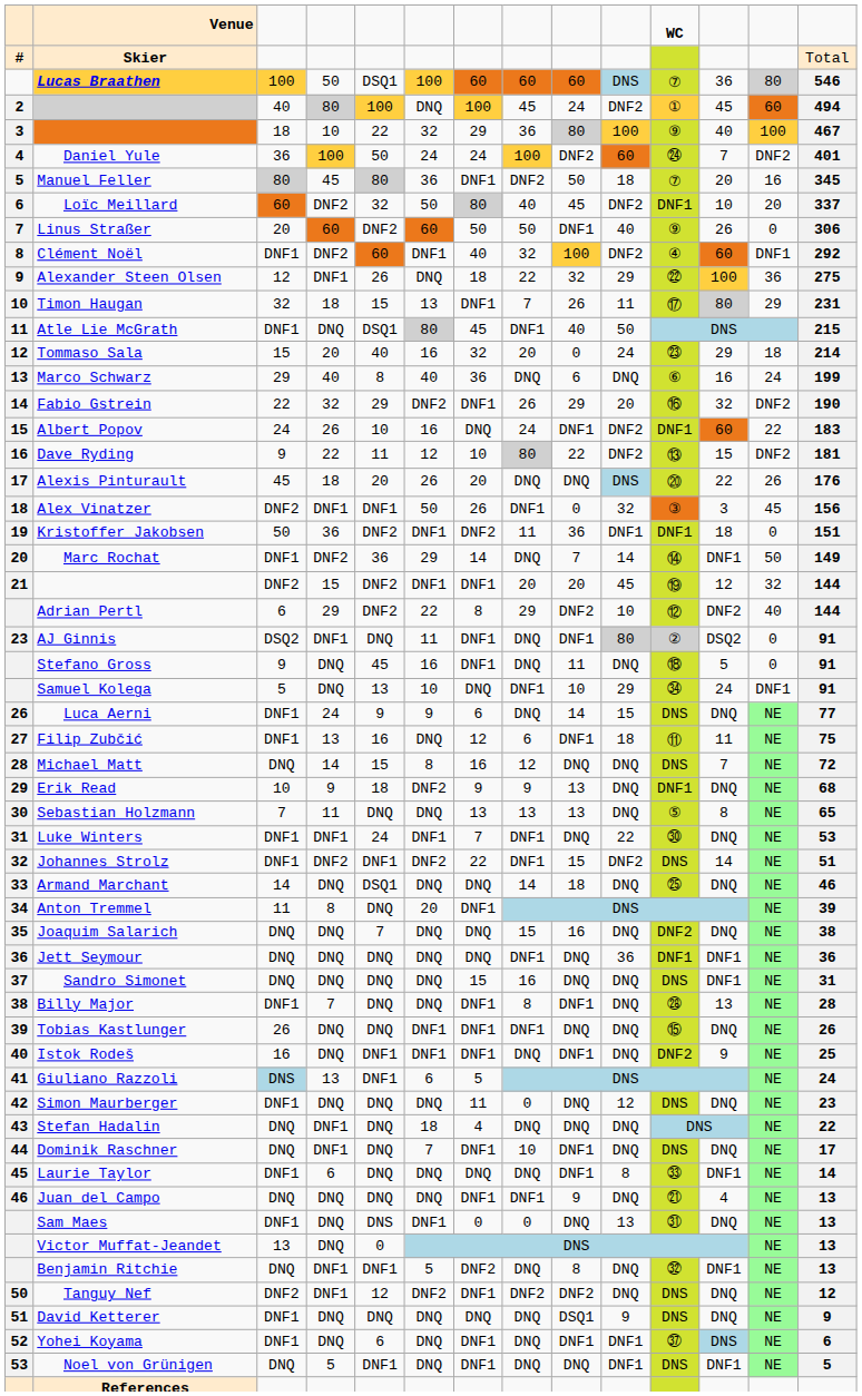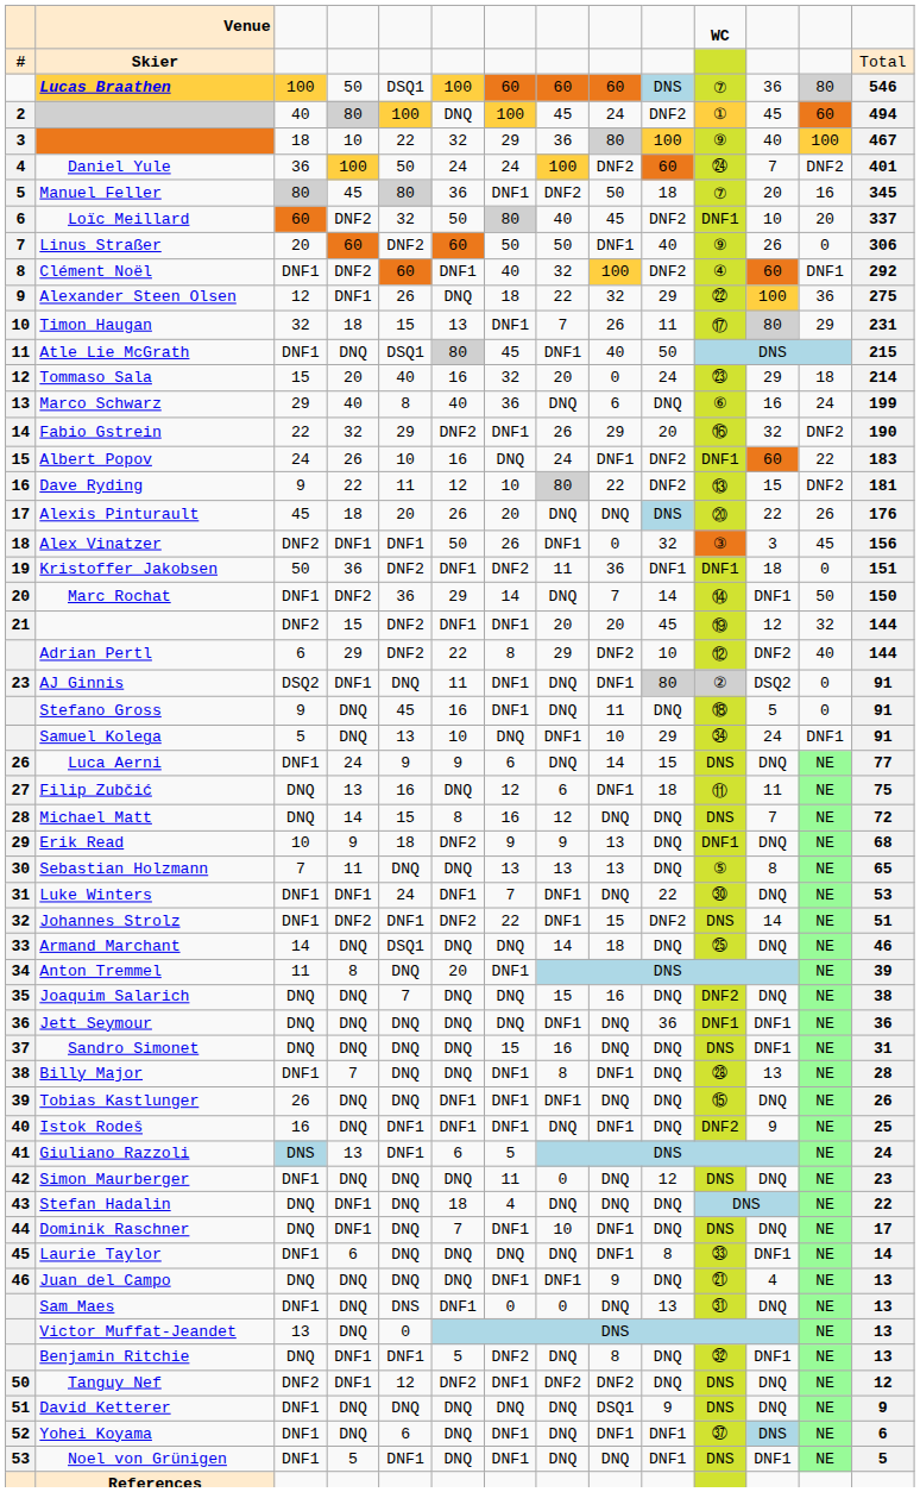 <table class="wikitable" width=60% style="font-size:100%; text-align:center;">
 <tr>
 <td bgcolor=ffebcd></td>
 <td align=right bgcolor=ffebcd><strong>Venue</strong></td>
 <td></td>
 <td></td>
 <td></td>
 <td></td>
 <td></td>
 <td></td>
 <td></td>
 <td><br></td>
 <td><br><strong>WC</strong></td>
 <td></td>
 <td></td>
 </tr>
 <tr>
 <td bgcolor=ffebcd><strong>#</strong></td>
 <td bgcolor=ffebcd><strong>Skier</strong></td>
 <td></td>
 <td></td>
 <td></td>
 <td></td>
 <td></td>
 <td></td>
 <td></td>
 <td></td>
 <td bgcolor=d1e231></td>
 <td></td>
 <td></td>
 <td bgcolor=ffebcd>Total</td>
 </tr>
 <tr>
 <td></td>
 <td align=left bgcolor=ffcf40> <strong><em><a href='#'>Lucas Braathen</a></em></strong></td>
 <td bgcolor=ffcf40>100</td>
 <td>50</td>
 <td>DSQ1</td>
 <td bgcolor=ffcf40>100</td>
 <td bgcolor=ec781b>60</td>
 <td bgcolor=ec781b>60</td>
 <td bgcolor=ec781b>60</td>
 <td bgcolor=add8e6>DNS</td>
 <td bgcolor=d1e231>⑦</td>
 <td>36</td>
 <td bgcolor=d0d0d0>80</td>
 <th>546</th>
 </tr>
 <tr>
 <th>2</th>
 <td align=left bgcolor=d0d0d0></td>
 <td>40</td>
 <td bgcolor=d0d0d0>80</td>
 <td bgcolor=ffcf40>100</td>
 <td>DNQ</td>
 <td bgcolor=ffcf40>100</td>
 <td>45</td>
 <td>24</td>
 <td>DNF2</td>
 <td bgcolor=ffcf40>①</td>
 <td>45</td>
 <td bgcolor=ec781b>60</td>
 <th>494</th>
 </tr>
 <tr>
 <th>3</th>
 <td align=left bgcolor=ec781b></td>
 <td>18</td>
 <td>10</td>
 <td>22</td>
 <td>32</td>
 <td>29</td>
 <td>36</td>
 <td bgcolor=d0d0d0>80</td>
 <td bgcolor=ffcf40>100</td>
 <td bgcolor=d1e231>⑨</td>
 <td>40</td>
 <td bgcolor=ffcf40>100</td>
 <th>467</th>
 </tr>
 <tr>
 <th>4</th>
 <td align=left>   <a href='#'>Daniel Yule</a></td>
 <td>36</td>
 <td bgcolor=ffcf40>100</td>
 <td>50</td>
 <td>24</td>
 <td>24</td>
 <td bgcolor=ffcf40>100</td>
 <td>DNF2</td>
 <td bgcolor=ec781b>60</td>
 <td bgcolor=d1e231>㉔</td>
 <td>7</td>
 <td>DNF2</td>
 <th>401</th>
 </tr>
 <tr>
 <th>5</th>
 <td align=left> <a href='#'>Manuel Feller</a></td>
 <td bgcolor=d0d0d0>80</td>
 <td>45</td>
 <td bgcolor=d0d0d0>80</td>
 <td>36</td>
 <td>DNF1</td>
 <td>DNF2</td>
 <td>50</td>
 <td>18</td>
 <td bgcolor=d1e231>⑦</td>
 <td>20</td>
 <td>16</td>
 <th>345</th>
 </tr>
 <tr>
 <th>6</th>
 <td align=left>   <a href='#'>Loïc Meillard</a></td>
 <td bgcolor=ec781b>60</td>
 <td>DNF2</td>
 <td>32</td>
 <td>50</td>
 <td bgcolor=d0d0d0>80</td>
 <td>40</td>
 <td>45</td>
 <td>DNF2</td>
 <td bgcolor=d1e231>DNF1</td>
 <td>10</td>
 <td>20</td>
 <th>337</th>
 </tr>
 <tr>
 <th>7</th>
 <td align=left> <a href='#'>Linus Straßer</a></td>
 <td>20</td>
 <td bgcolor=ec781b>60</td>
 <td>DNF2</td>
 <td bgcolor=ec781b>60</td>
 <td>50</td>
 <td>50</td>
 <td>DNF1</td>
 <td>40</td>
 <td bgcolor=d1e231>⑨</td>
 <td>26</td>
 <td>0</td>
 <th>306</th>
 </tr>
 <tr>
 <th>8</th>
 <td align=left> <a href='#'>Clément Noël</a></td>
 <td>DNF1</td>
 <td>DNF2</td>
 <td bgcolor=ec781b>60</td>
 <td>DNF1</td>
 <td>40</td>
 <td>32</td>
 <td bgcolor=ffcf40>100</td>
 <td>DNF2</td>
 <td bgcolor=d1e231>④</td>
 <td bgcolor=ec781b>60</td>
 <td>DNF1</td>
 <th>292</th>
 </tr>
 <tr>
 <th>9</th>
 <td align=left> <a href='#'>Alexander Steen Olsen</a></td>
 <td>12</td>
 <td>DNF1</td>
 <td>26</td>
 <td>DNQ</td>
 <td>18</td>
 <td>22</td>
 <td>32</td>
 <td>29</td>
 <td bgcolor=d1e231>㉒</td>
 <td bgcolor=ffcf40>100</td>
 <td>36</td>
 <th>275</th>
 </tr>
 <tr>
 <th>10</th>
 <td align=left> <a href='#'>Timon Haugan</a></td>
 <td>32</td>
 <td>18</td>
 <td>15</td>
 <td>13</td>
 <td>DNF1</td>
 <td>7</td>
 <td>26</td>
 <td>11</td>
 <td bgcolor=d1e231>⑰</td>
 <td bgcolor=d0d0d0>80</td>
 <td>29</td>
 <th>231</th>
 </tr>
 <tr>
 <th>11</th>
 <td align=left> <a href='#'>Atle Lie McGrath</a></td>
 <td>DNF1</td>
 <td>DNQ</td>
 <td>DSQ1</td>
 <td bgcolor=d0d0d0>80</td>
 <td>45</td>
 <td>DNF1</td>
 <td>40</td>
 <td>50</td>
 <td colspan=3 bgcolor=add8e6>DNS</td>
 <th>215</th>
 </tr>
 <tr>
 <th>12</th>
 <td align=left> <a href='#'>Tommaso Sala</a></td>
 <td>15</td>
 <td>20</td>
 <td>40</td>
 <td>16</td>
 <td>32</td>
 <td>20</td>
 <td>0</td>
 <td>24</td>
 <td bgcolor=d1e231>㉓</td>
 <td>29</td>
 <td>18</td>
 <th>214</th>
 </tr>
 <tr>
 <th>13</th>
 <td align=left> <a href='#'>Marco Schwarz</a></td>
 <td>29</td>
 <td>40</td>
 <td>8</td>
 <td>40</td>
 <td>36</td>
 <td>DNQ</td>
 <td>6</td>
 <td>DNQ</td>
 <td bgcolor=d1e231>⑥</td>
 <td>16</td>
 <td>24</td>
 <th>199</th>
 </tr>
 <tr>
 <th>14</th>
 <td align=left> <a href='#'>Fabio Gstrein</a></td>
 <td>22</td>
 <td>32</td>
 <td>29</td>
 <td>DNF2</td>
 <td>DNF1</td>
 <td>26</td>
 <td>29</td>
 <td>20</td>
 <td bgcolor=d1e231>⑯</td>
 <td>32</td>
 <td>DNF2</td>
 <th>190</th>
 </tr>
 <tr>
 <th>15</th>
 <td align=left> <a href='#'>Albert Popov</a></td>
 <td>24</td>
 <td>26</td>
 <td>10</td>
 <td>16</td>
 <td>DNQ</td>
 <td>24</td>
 <td>DNF1</td>
 <td>DNF2</td>
 <td bgcolor=d1e231>DNF1</td>
 <td bgcolor=ec781b>60</td>
 <td>22</td>
 <th>183</th>
 </tr>
 <tr>
 <th>16</th>
 <td align=left> <a href='#'>Dave Ryding</a></td>
 <td>9</td>
 <td>22</td>
 <td>11</td>
 <td>12</td>
 <td>10</td>
 <td bgcolor=d0d0d0>80</td>
 <td>22</td>
 <td>DNF2</td>
 <td bgcolor=d1e231>⑬</td>
 <td>15</td>
 <td>DNF2</td>
 <th>181</th>
 </tr>
 <tr>
 <th>17</th>
 <td align=left> <a href='#'>Alexis Pinturault</a></td>
 <td>45</td>
 <td>18</td>
 <td>20</td>
 <td>26</td>
 <td>20</td>
 <td>DNQ</td>
 <td>DNQ</td>
 <td bgcolor=add8e6>DNS</td>
 <td bgcolor=d1e231>⑳</td>
 <td>22</td>
 <td>26</td>
 <th>176</th>
 </tr>
 <tr>
 <th>18</th>
 <td align=left> <a href='#'>Alex Vinatzer</a></td>
 <td>DNF2</td>
 <td>DNF1</td>
 <td>DNF1</td>
 <td>50</td>
 <td>26</td>
 <td>DNF1</td>
 <td>0</td>
 <td>32</td>
 <td bgcolor=ec781b>③</td>
 <td>3</td>
 <td>45</td>
 <th>156</th>
 </tr>
 <tr>
 <th>19</th>
 <td align=left> <a href='#'>Kristoffer Jakobsen</a></td>
 <td>50</td>
 <td>36</td>
 <td>DNF2</td>
 <td>DNF1</td>
 <td>DNF2</td>
 <td>11</td>
 <td>36</td>
 <td>DNF1</td>
 <td bgcolor=d1e231>DNF1</td>
 <td>18</td>
 <td>0</td>
 <th>151</th>
 </tr>
 <tr>
 <th>20</th>
 <td align=left>   <a href='#'>Marc Rochat</a></td>
 <td>DNF1</td>
 <td>DNF2</td>
 <td>36</td>
 <td>29</td>
 <td>14</td>
 <td>DNQ</td>
 <td>7</td>
 <td>14</td>
 <td bgcolor=d1e231>⑭</td>
 <td>DNF1</td>
 <td>50</td>
-<th>149</th>
+<th>150</th>
 </tr>
 <tr>
 <th>21</th>
 <td align=left></td>
 <td>DNF2</td>
 <td>15</td>
 <td>DNF2</td>
 <td>DNF1</td>
 <td>DNF1</td>
 <td>20</td>
 <td>20</td>
 <td>45</td>
 <td bgcolor=d1e231>⑲</td>
 <td>12</td>
 <td>32</td>
 <th>144</th>
 </tr>
 <tr>
 <th></th>
 <td align=left> <a href='#'>Adrian Pertl</a></td>
 <td>6</td>
 <td>29</td>
 <td>DNF2</td>
 <td>22</td>
 <td>8</td>
 <td>29</td>
 <td>DNF2</td>
 <td>10</td>
 <td bgcolor=d1e231>⑫</td>
 <td>DNF2</td>
 <td>40</td>
 <th>144</th>
 </tr>
 <tr>
 <th>23</th>
 <td align=left> <a href='#'>AJ Ginnis</a></td>
 <td>DSQ2</td>
 <td>DNF1</td>
 <td>DNQ</td>
 <td>11</td>
 <td>DNF1</td>
 <td>DNQ</td>
 <td>DNF1</td>
 <td bgcolor=d0d0d0>80</td>
 <td bgcolor=d0d0d0>②</td>
 <td>DSQ2</td>
 <td>0</td>
 <th>91</th>
 </tr>
 <tr>
 <th></th>
 <td align=left> <a href='#'>Stefano Gross</a></td>
 <td>9</td>
 <td>DNQ</td>
 <td>45</td>
 <td>16</td>
 <td>DNF1</td>
 <td>DNQ</td>
 <td>11</td>
 <td>DNQ</td>
 <td bgcolor=d1e231>⑱</td>
 <td>5</td>
 <td>0</td>
 <th>91</th>
 </tr>
 <tr>
 <th></th>
 <td align=left> <a href='#'>Samuel Kolega</a></td>
 <td>5</td>
 <td>DNQ</td>
 <td>13</td>
 <td>10</td>
 <td>DNQ</td>
 <td>DNF1</td>
 <td>10</td>
 <td>29</td>
 <td bgcolor=d1e231>㉞</td>
 <td>24</td>
 <td>DNF1</td>
 <th>91</th>
 </tr>
 <tr>
 <th>26</th>
 <td align=left>   <a href='#'>Luca Aerni</a></td>
 <td>DNF1</td>
 <td>24</td>
 <td>9</td>
 <td>9</td>
 <td>6</td>
 <td>DNQ</td>
 <td>14</td>
 <td>15</td>
 <td bgcolor=d1e231>DNS</td>
 <td>DNQ</td>
 <td bgcolor=98fb98>NE</td>
 <th>77</th>
 </tr>
 <tr>
 <th>27</th>
 <td align=left> <a href='#'>Filip Zubčić</a></td>
-<td>DNF1</td>
+<td>DNQ</td>
 <td>13</td>
 <td>16</td>
 <td>DNQ</td>
 <td>12</td>
 <td>6</td>
 <td>DNF1</td>
 <td>18</td>
 <td bgcolor=d1e231>⑪</td>
 <td>11</td>
 <td bgcolor=98fb98>NE</td>
 <th>75</th>
 </tr>
 <tr>
 <th>28</th>
 <td align=left> <a href='#'>Michael Matt</a></td>
 <td>DNQ</td>
 <td>14</td>
 <td>15</td>
 <td>8</td>
 <td>16</td>
 <td>12</td>
 <td>DNQ</td>
 <td>DNQ</td>
 <td bgcolor=d1e231>DNS</td>
 <td>7</td>
 <td bgcolor=palegreen>NE</td>
 <th>72</th>
 </tr>
 <tr>
 <th>29</th>
 <td align=left> <a href='#'>Erik Read</a></td>
 <td>10</td>
 <td>9</td>
 <td>18</td>
 <td>DNF2</td>
 <td>9</td>
 <td>9</td>
 <td>13</td>
 <td>DNQ</td>
 <td bgcolor=d1e231>DNF1</td>
 <td>DNQ</td>
 <td bgcolor=palegreen>NE</td>
 <th>68</th>
 </tr>
 <tr>
 <th>30</th>
 <td align=left> <a href='#'>Sebastian Holzmann</a></td>
 <td>7</td>
 <td>11</td>
 <td>DNQ</td>
 <td>DNQ</td>
 <td>13</td>
 <td>13</td>
 <td>13</td>
 <td>DNQ</td>
 <td bgcolor=d1e231>⑤</td>
 <td>8</td>
 <td bgcolor=palegreen>NE</td>
 <th>65</th>
 </tr>
 <tr>
 <th>31</th>
 <td align=left> <a href='#'>Luke Winters</a></td>
 <td>DNF1</td>
 <td>DNF1</td>
 <td>24</td>
 <td>DNF1</td>
 <td>7</td>
 <td>DNF1</td>
 <td>DNQ</td>
 <td>22</td>
 <td bgcolor=d1e231>㉚</td>
 <td>DNQ</td>
 <td bgcolor=palegreen>NE</td>
 <th>53</th>
 </tr>
 <tr>
 <th>32</th>
 <td align=left> <a href='#'>Johannes Strolz</a></td>
 <td>DNF1</td>
 <td>DNF2</td>
 <td>DNF1</td>
 <td>DNF2</td>
 <td>22</td>
 <td>DNF1</td>
 <td>15</td>
 <td>DNF2</td>
 <td bgcolor=d1e231>DNS</td>
 <td>14</td>
 <td bgcolor=palegreen>NE</td>
 <th>51</th>
 </tr>
 <tr>
 <th>33</th>
 <td align=left> <a href='#'>Armand Marchant</a></td>
 <td>14</td>
 <td>DNQ</td>
 <td>DSQ1</td>
 <td>DNQ</td>
 <td>DNQ</td>
 <td>14</td>
 <td>18</td>
 <td>DNQ</td>
 <td bgcolor=d1e231>㉕</td>
 <td>DNQ</td>
 <td bgcolor=palegreen>NE</td>
 <th>46</th>
 </tr>
 <tr>
 <th>34</th>
 <td align=left> <a href='#'>Anton Tremmel</a></td>
 <td>11</td>
 <td>8</td>
 <td>DNQ</td>
 <td>20</td>
 <td>DNF1</td>
 <td colspan=5 bgcolor=add8e6>DNS</td>
 <td bgcolor=palegreen>NE</td>
 <th>39</th>
 </tr>
 <tr>
 <th>35</th>
 <td align=left> <a href='#'>Joaquim Salarich</a></td>
 <td>DNQ</td>
 <td>DNQ</td>
 <td>7</td>
 <td>DNQ</td>
 <td>DNQ</td>
 <td>15</td>
 <td>16</td>
 <td>DNQ</td>
 <td bgcolor=d1e231>DNF2</td>
 <td>DNQ</td>
 <td bgcolor=palegreen>NE</td>
 <th>38</th>
 </tr>
 <tr>
 <th>36</th>
 <td align=left> <a href='#'>Jett Seymour</a></td>
 <td>DNQ</td>
 <td>DNQ</td>
 <td>DNQ</td>
 <td>DNQ</td>
 <td>DNQ</td>
 <td>DNF1</td>
 <td>DNQ</td>
 <td>36</td>
 <td bgcolor=d1e231>DNF1</td>
 <td>DNF1</td>
 <td bgcolor=palegreen>NE</td>
 <th>36</th>
 </tr>
 <tr>
 <th>37</th>
 <td align=left>   <a href='#'>Sandro Simonet</a></td>
 <td>DNQ</td>
 <td>DNQ</td>
 <td>DNQ</td>
 <td>DNQ</td>
 <td>15</td>
 <td>16</td>
 <td>DNQ</td>
 <td>DNQ</td>
 <td bgcolor=d1e231>DNS</td>
 <td>DNF1</td>
 <td bgcolor=palegreen>NE</td>
 <th>31</th>
 </tr>
 <tr>
 <th>38</th>
 <td align=left> <a href='#'>Billy Major</a></td>
 <td>DNF1</td>
 <td>7</td>
 <td>DNQ</td>
 <td>DNQ</td>
 <td>DNF1</td>
 <td>8</td>
 <td>DNF1</td>
 <td>DNQ</td>
 <td bgcolor=d1e231>㉘</td>
 <td>13</td>
 <td bgcolor=palegreen>NE</td>
 <th>28</th>
 </tr>
 <tr>
 <th>39</th>
 <td align=left> <a href='#'>Tobias Kastlunger</a></td>
 <td>26</td>
 <td>DNQ</td>
 <td>DNQ</td>
 <td>DNF1</td>
 <td>DNF1</td>
 <td>DNF1</td>
 <td>DNQ</td>
 <td>DNQ</td>
 <td bgcolor=d1e231>⑮</td>
 <td>DNQ</td>
 <td bgcolor=palegreen>NE</td>
 <th>26</th>
 </tr>
 <tr>
 <th>40</th>
 <td align=left> <a href='#'>Istok Rodeš</a></td>
 <td>16</td>
 <td>DNQ</td>
 <td>DNF1</td>
 <td>DNF1</td>
 <td>DNF1</td>
 <td>DNQ</td>
 <td>DNF1</td>
 <td>DNQ</td>
 <td bgcolor=d1e231>DNF2</td>
 <td>9</td>
 <td bgcolor=palegreen>NE</td>
 <th>25</th>
 </tr>
 <tr>
 <th>41</th>
 <td align=left> <a href='#'>Giuliano Razzoli</a></td>
 <td bgcolor=add8e6>DNS</td>
 <td>13</td>
 <td>DNF1</td>
 <td>6</td>
 <td>5</td>
 <td colspan=5 bgcolor=add8e6>DNS</td>
 <td bgcolor=palegreen>NE</td>
 <th>24</th>
 </tr>
 <tr>
 <th>42</th>
 <td align=left> <a href='#'>Simon Maurberger</a></td>
 <td>DNF1</td>
 <td>DNQ</td>
 <td>DNQ</td>
 <td>DNQ</td>
 <td>11</td>
 <td>0</td>
 <td>DNQ</td>
 <td>12</td>
 <td bgcolor=d1e231>DNS</td>
 <td>DNQ</td>
 <td bgcolor=palegreen>NE</td>
 <th>23</th>
 </tr>
 <tr>
 <th>43</th>
 <td align=left> <a href='#'>Stefan Hadalin</a></td>
 <td>DNQ</td>
 <td>DNF1</td>
 <td>DNQ</td>
 <td>18</td>
 <td>4</td>
 <td>DNQ</td>
 <td>DNQ</td>
 <td>DNQ</td>
 <td colspan=2 bgcolor=add8e6>DNS</td>
 <td bgcolor=palegreen>NE</td>
 <th>22</th>
 </tr>
 <tr>
 <th>44</th>
 <td align=left> <a href='#'>Dominik Raschner</a></td>
 <td>DNQ</td>
 <td>DNF1</td>
 <td>DNQ</td>
 <td>7</td>
 <td>DNF1</td>
 <td>10</td>
 <td>DNF1</td>
 <td>DNQ</td>
 <td bgcolor=d1e231>DNS</td>
 <td>DNQ</td>
 <td bgcolor=palegreen>NE</td>
 <th>17</th>
 </tr>
 <tr>
 <th>45</th>
 <td align=left> <a href='#'>Laurie Taylor</a></td>
 <td>DNF1</td>
 <td>6</td>
 <td>DNQ</td>
 <td>DNQ</td>
 <td>DNQ</td>
 <td>DNQ</td>
 <td>DNF1</td>
 <td>8</td>
 <td bgcolor=d1e231>㉝</td>
 <td>DNF1</td>
 <td bgcolor=palegreen>NE</td>
 <th>14</th>
 </tr>
 <tr>
 <th>46</th>
 <td align=left> <a href='#'>Juan del Campo</a></td>
 <td>DNQ</td>
 <td>DNQ</td>
 <td>DNQ</td>
 <td>DNQ</td>
 <td>DNF1</td>
 <td>DNF1</td>
 <td>9</td>
 <td>DNQ</td>
 <td bgcolor=d1e231>㉑</td>
 <td>4</td>
 <td bgcolor=palegreen>NE</td>
 <th>13</th>
 </tr>
 <tr>
 <th></th>
 <td align=left> <a href='#'>Sam Maes</a></td>
 <td>DNF1</td>
 <td>DNQ</td>
 <td>DNS</td>
 <td>DNF1</td>
 <td>0</td>
 <td>0</td>
 <td>DNQ</td>
 <td>13</td>
 <td bgcolor=d1e231>㉛</td>
 <td>DNQ</td>
 <td bgcolor=palegreen>NE</td>
 <th>13</th>
 </tr>
 <tr>
 <th></th>
 <td align=left> <a href='#'>Victor Muffat-Jeandet</a></td>
 <td>13</td>
 <td>DNQ</td>
 <td>0</td>
 <td colspan=7 bgcolor=add8e6>DNS</td>
 <td bgcolor=palegreen>NE</td>
 <th>13</th>
 </tr>
 <tr>
 <th></th>
 <td align=left> <a href='#'>Benjamin Ritchie</a></td>
 <td>DNQ</td>
 <td>DNF1</td>
 <td>DNF1</td>
 <td>5</td>
 <td>DNF2</td>
 <td>DNQ</td>
 <td>8</td>
 <td>DNQ</td>
 <td bgcolor=d1e231>㉜</td>
 <td>DNF1</td>
 <td bgcolor=palegreen>NE</td>
 <th>13</th>
 </tr>
 <tr>
 <th>50</th>
 <td align=left>   <a href='#'>Tanguy Nef</a></td>
 <td>DNF2</td>
 <td>DNF1</td>
 <td>12</td>
 <td>DNF2</td>
 <td>DNF1</td>
 <td>DNF2</td>
 <td>DNF2</td>
 <td>DNQ</td>
 <td bgcolor=d1e231>DNS</td>
 <td>DNQ</td>
 <td bgcolor=palegreen>NE</td>
 <th>12</th>
 </tr>
 <tr>
 <th>51</th>
 <td align=left> <a href='#'>David Ketterer</a></td>
 <td>DNF1</td>
 <td>DNQ</td>
 <td>DNQ</td>
 <td>DNQ</td>
 <td>DNQ</td>
 <td>DNQ</td>
 <td>DSQ1</td>
 <td>9</td>
 <td bgcolor=d1e231>DNS</td>
 <td>DNQ</td>
 <td bgcolor=palegreen>NE</td>
 <th>9</th>
 </tr>
 <tr>
 <th>52</th>
 <td align=left> <a href='#'>Yohei Koyama</a></td>
 <td>DNF1</td>
 <td>DNQ</td>
 <td>6</td>
 <td>DNQ</td>
 <td>DNF1</td>
 <td>DNQ</td>
 <td>DNF1</td>
 <td>DNF1</td>
 <td bgcolor=d1e231>㊲</td>
 <td bgcolor=add8e6>DNS</td>
 <td bgcolor=palegreen>NE</td>
 <th>6</th>
 </tr>
 <tr>
 <th>53</th>
 <td align=left>   <a href='#'>Noel von Grünigen</a></td>
-<td>DNQ</td>
+<td>DNF1</td>
 <td>5</td>
 <td>DNF1</td>
 <td>DNQ</td>
 <td>DNF1</td>
 <td>DNQ</td>
 <td>DNQ</td>
 <td>DNF1</td>
 <td bgcolor=d1e231>DNS</td>
 <td>DNF1</td>
 <td bgcolor=palegreen>NE</td>
 <th>5</th>
 </tr>
 <tr>
 <td bgcolor=ffebcd></td>
 <td bgcolor=ffebcd><strong>References</strong></td>
 <td></td>
 <td></td>
 <td></td>
 <td></td>
 <td></td>
 <td></td>
 <td></td>
 <td></td>
 <td bgcolor=d1e231></td>
 <td></td>
 <td></td>
 </tr>
 </table>
